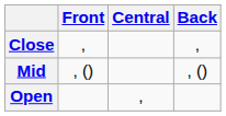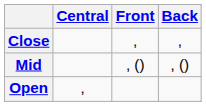 <table class="wikitable" style=text-align:center>
 <tr>
 <th></th>
+<th><a href='#'>Central</a></th>
 <th><a href='#'>Front</a></th>
-<th><a href='#'>Central</a></th>
 <th><a href='#'>Back</a></th>
 </tr>
 <tr>
 <th><a href='#'>Close</a></th>
+<td></td>
 <td>, </td>
-<td></td>
 <td>, </td>
 </tr>
 <tr>
 <th><a href='#'>Mid</a></th>
+<td></td>
 <td>, ()</td>
-<td></td>
 <td>, ()</td>
 </tr>
 <tr>
 <th><a href='#'>Open</a></th>
+<td>, </td>
 <td></td>
-<td>, </td>
 <td></td>
 </tr>
 </table>
